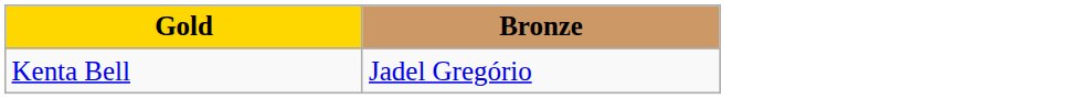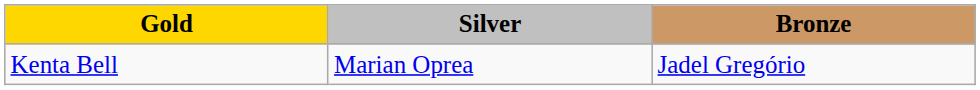 <table class="wikitable" style="text-align:left">
 <tr align="center">
 <td width=200 bgcolor=gold><strong>Gold</strong></td>
+<td width=200 bgcolor=silver><strong>Silver</strong></td>
 <td width=200 bgcolor=CC9966><strong>Bronze</strong></td>
 </tr>
 <tr>
 <td><a href='#'>Kenta Bell</a><br><em></em></td>
+<td><a href='#'>Marian Oprea</a><br><em></em></td>
 <td><a href='#'>Jadel Gregório</a><br><em></em></td>
 </tr>
 </table>
